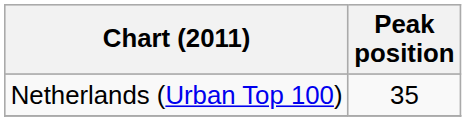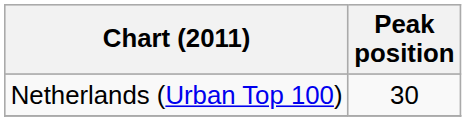 <table class="wikitable sortable">
 <tr>
 <th>Chart (2011)</th>
 <th>Peak<br>position</th>
 </tr>
 <tr>
 <td align="left">Netherlands (<a href='#'>Urban Top 100</a>)</td>
-<td align="center">35</td>
+<td align="center">30</td>
 </tr>
 <tr>
 </tr>
 <tr>
 </tr>
 </table>
